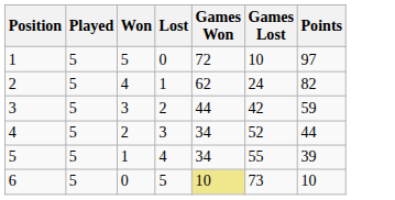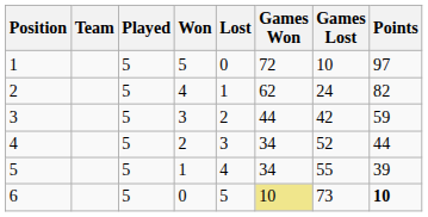 <table class="wikitable">
 <tr>
 <th>Position</th>
+<th>Team</th>
 <th>Played</th>
 <th>Won</th>
 <th>Lost</th>
 <th>Games<br>Won</th>
 <th>Games<br>Lost</th>
 <th>Points</th>
 </tr>
 <tr>
 <td>1</td>
+<td></td>
 <td>5</td>
 <td>5</td>
 <td>0</td>
 <td>72</td>
 <td>10</td>
 <td>97</td>
 </tr>
 <tr>
 <td>2</td>
+<td></td>
 <td>5</td>
 <td>4</td>
 <td>1</td>
 <td>62</td>
 <td>24</td>
 <td>82</td>
 </tr>
 <tr>
 <td>3</td>
+<td></td>
 <td>5</td>
 <td>3</td>
 <td>2</td>
 <td>44</td>
 <td>42</td>
 <td>59</td>
 </tr>
 <tr>
 <td>4</td>
+<td></td>
 <td>5</td>
 <td>2</td>
 <td>3</td>
 <td>34</td>
 <td>52</td>
 <td>44</td>
 </tr>
 <tr>
 <td>5</td>
+<td></td>
 <td>5</td>
 <td>1</td>
 <td>4</td>
 <td>34</td>
 <td>55</td>
 <td>39</td>
 </tr>
 <tr>
 <td>6</td>
+<td></td>
 <td>5</td>
 <td>0</td>
 <td>5</td>
 <td style="background: khaki;">10</td>
 <td>73</td>
-<td>10</td>
+<td><strong>10</strong></td>
 </tr>
 </table>
